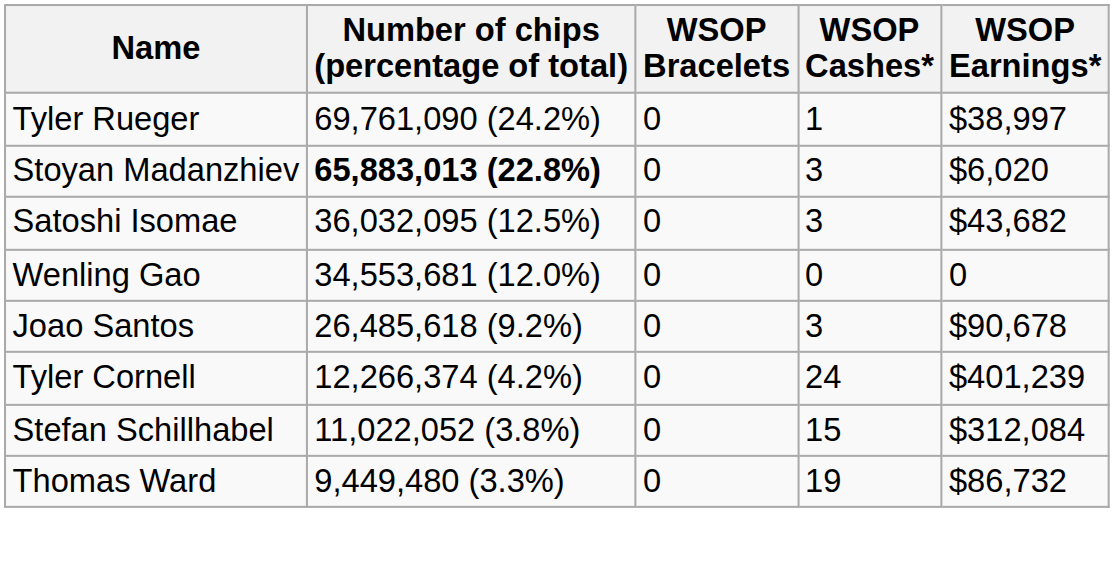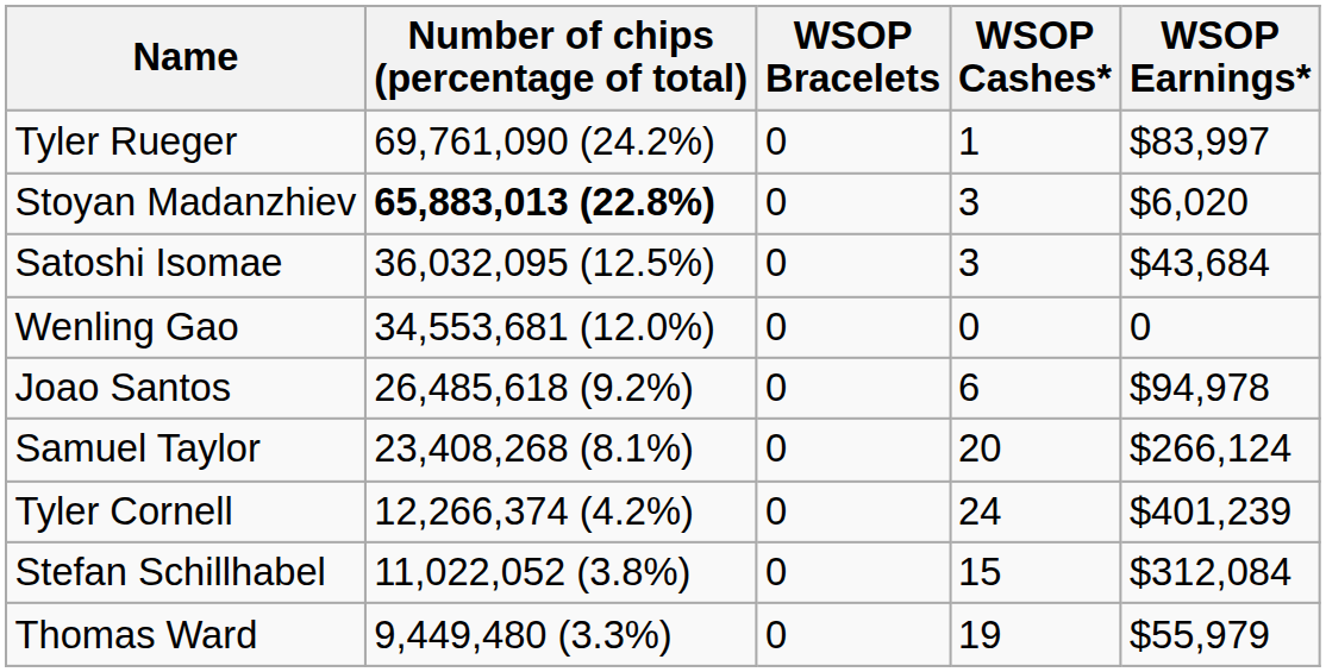 <table class="wikitable sortable">
 <tr>
 <th>Name</th>
 <th>Number of chips<br>(percentage of total)</th>
 <th>WSOP<br>Bracelets</th>
 <th>WSOP<br>Cashes*</th>
 <th>WSOP<br>Earnings*</th>
 </tr>
 <tr>
 <td> Tyler Rueger</td>
 <td>69,761,090 (24.2%)</td>
 <td>0</td>
 <td>1</td>
-<td>$38,997</td>
+<td>$83,997</td>
 </tr>
 <tr>
 <td> Stoyan Madanzhiev</td>
 <td><strong>65,883,013 (22.8%)</strong></td>
 <td>0</td>
 <td>3</td>
 <td>$6,020</td>
 </tr>
 <tr>
 <td> Satoshi Isomae</td>
 <td>36,032,095 (12.5%)</td>
 <td>0</td>
 <td>3</td>
-<td>$43,682</td>
+<td>$43,684</td>
 </tr>
 <tr>
 <td> Wenling Gao</td>
 <td>34,553,681 (12.0%)</td>
 <td>0</td>
 <td>0</td>
 <td>0</td>
 </tr>
 <tr>
 <td> Joao Santos</td>
 <td>26,485,618 (9.2%)</td>
 <td>0</td>
-<td>3</td>
-<td>$90,678</td>
+<td>6</td>
+<td>$94,978</td>
+</tr>
+<tr>
+<td> Samuel Taylor</td>
+<td>23,408,268 (8.1%)</td>
+<td>0</td>
+<td>20</td>
+<td>$266,124</td>
 </tr>
 <tr>
 <td> Tyler Cornell</td>
 <td>12,266,374 (4.2%)</td>
 <td>0</td>
 <td>24</td>
 <td>$401,239</td>
 </tr>
 <tr>
 <td> Stefan Schillhabel</td>
 <td>11,022,052 (3.8%)</td>
 <td>0</td>
 <td>15</td>
 <td>$312,084</td>
 </tr>
 <tr>
 <td> Thomas Ward</td>
 <td>9,449,480 (3.3%)</td>
 <td>0</td>
 <td>19</td>
-<td>$86,732</td>
+<td>$55,979</td>
 </tr>
 </table>
